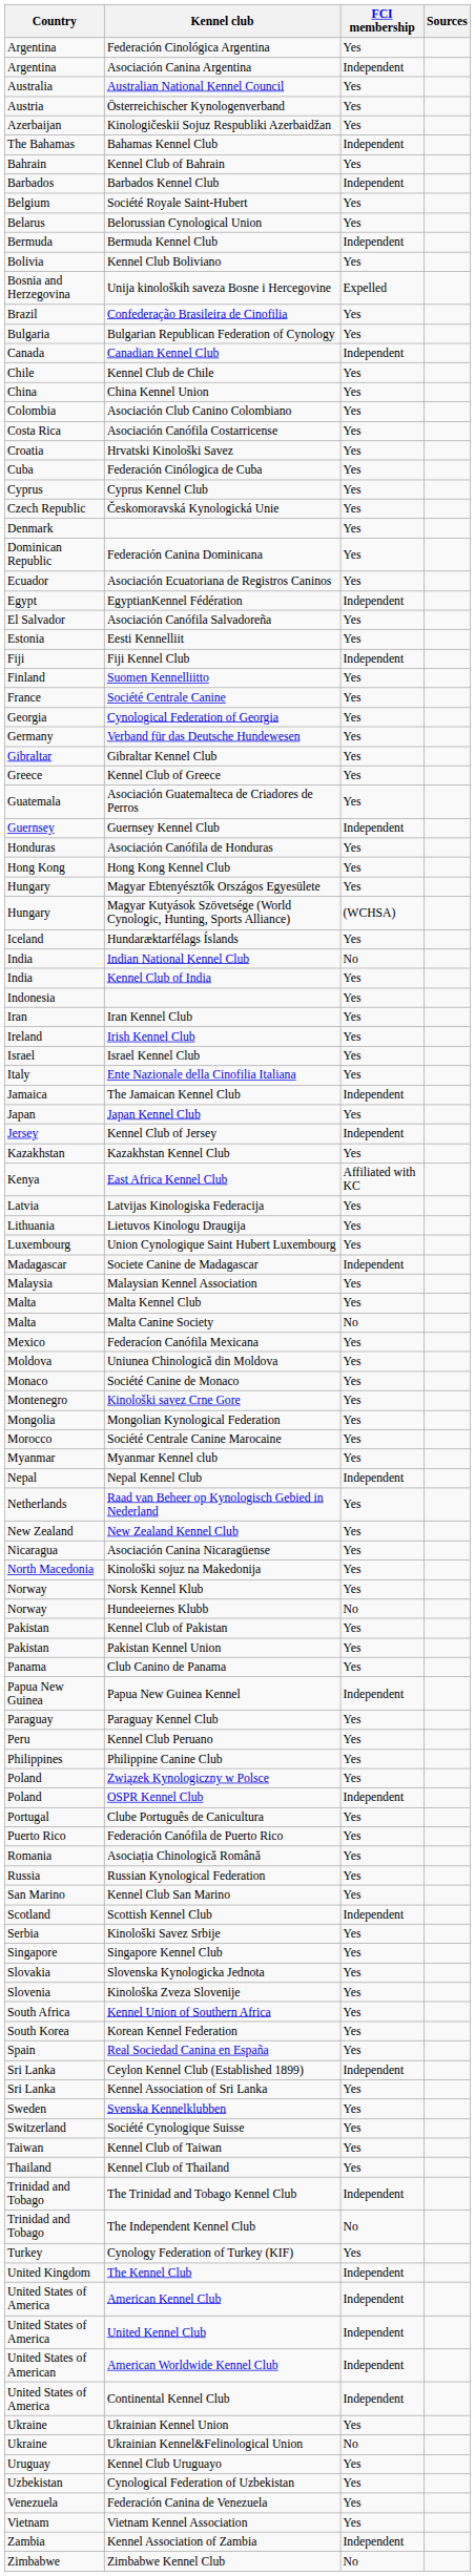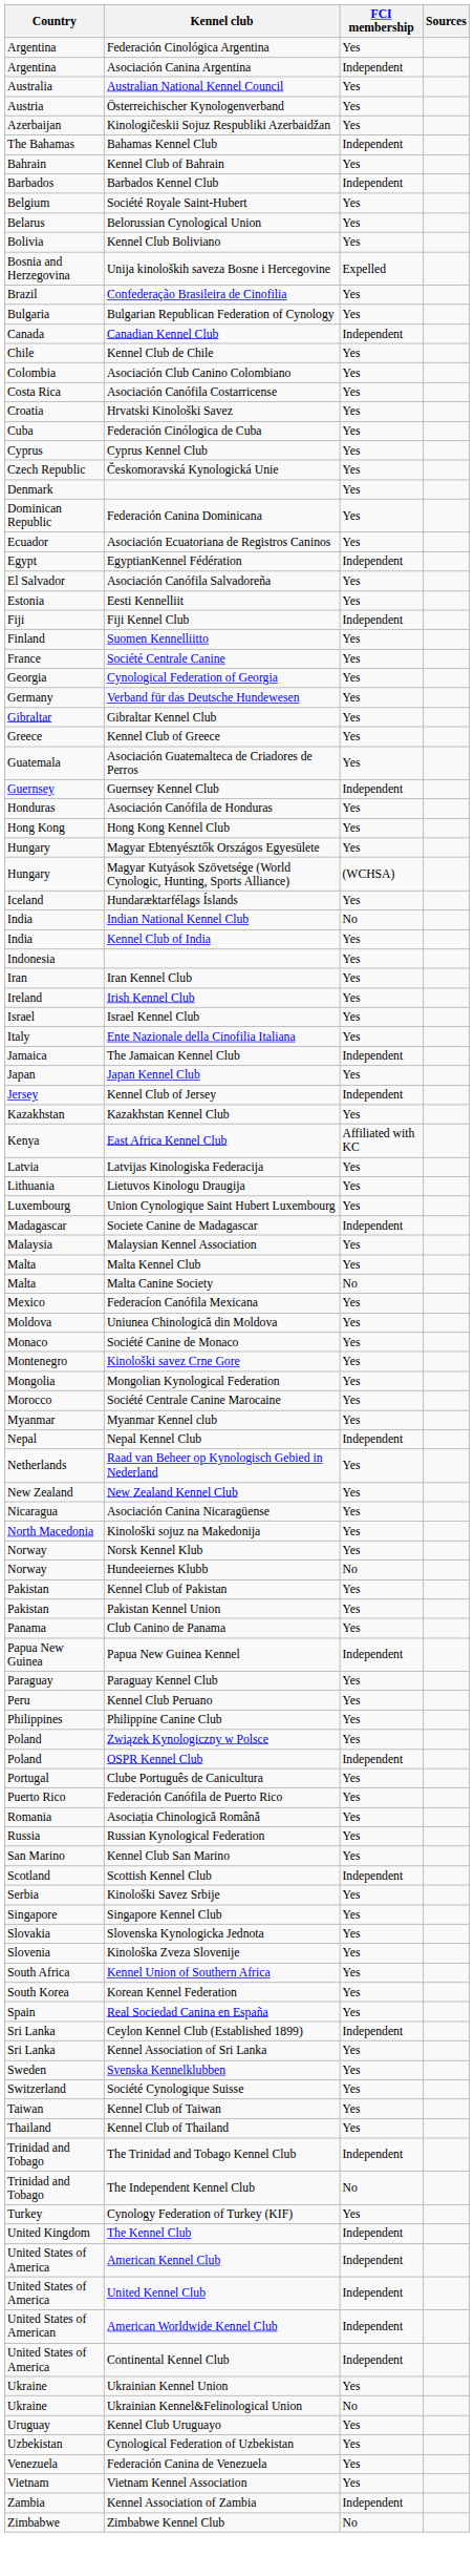 <table class="wikitable sortable">
 <tr>
 <th>Country</th>
 <th>Kennel club</th>
 <th><a href='#'>FCI</a> membership</th>
 <th>Sources</th>
 </tr>
 <tr>
 <td>Argentina</td>
 <td>Federación Cinológica Argentina</td>
 <td>Yes</td>
 <td></td>
 </tr>
 <tr>
 <td>Argentina</td>
 <td>Asociación Canina Argentina</td>
 <td>Independent</td>
 <td></td>
 </tr>
 <tr>
 <td>Australia</td>
 <td><a href='#'>Australian National Kennel Council</a></td>
 <td>Yes</td>
 <td></td>
 </tr>
 <tr>
 <td>Austria</td>
 <td>Österreichischer Kynologenverband</td>
 <td>Yes</td>
 <td></td>
 </tr>
 <tr>
 <td>Azerbaijan</td>
 <td>Kinologičeskii Sojuz Respubliki Azerbaidžan</td>
 <td>Yes</td>
 <td></td>
 </tr>
 <tr>
 <td>The Bahamas</td>
 <td>Bahamas Kennel Club</td>
 <td>Independent </td>
 <td></td>
 </tr>
 <tr>
 <td>Bahrain</td>
 <td>Kennel Club of Bahrain</td>
 <td>Yes</td>
 <td></td>
 </tr>
 <tr>
 <td>Barbados</td>
 <td>Barbados Kennel Club</td>
 <td>Independent</td>
 <td></td>
 </tr>
 <tr>
 <td>Belgium</td>
 <td>Société Royale Saint-Hubert</td>
 <td>Yes</td>
 <td></td>
 </tr>
 <tr>
 <td>Belarus</td>
 <td>Belorussian Cynological Union</td>
 <td>Yes</td>
 <td></td>
 </tr>
 <tr>
-<td>Bermuda</td>
-<td>Bermuda Kennel Club</td>
-<td>Independent</td>
-<td></td>
-</tr>
-<tr>
 <td>Bolivia</td>
 <td>Kennel Club Boliviano</td>
 <td>Yes</td>
 <td></td>
 </tr>
 <tr>
 <td>Bosnia and Herzegovina</td>
 <td>Unija kinoloških saveza Bosne i Hercegovine</td>
 <td>Expelled</td>
 <td></td>
 </tr>
 <tr>
 <td>Brazil</td>
 <td><a href='#'>Confederação Brasileira de Cinofilia</a></td>
 <td>Yes</td>
 <td></td>
 </tr>
 <tr>
 <td>Bulgaria</td>
 <td>Bulgarian Republican Federation of Cynology</td>
 <td>Yes</td>
 <td></td>
 </tr>
 <tr>
 <td>Canada</td>
 <td><a href='#'>Canadian Kennel Club</a></td>
 <td>Independent</td>
 <td></td>
 </tr>
 <tr>
 <td>Chile</td>
 <td>Kennel Club de Chile</td>
-<td>Yes</td>
-<td></td>
-</tr>
-<tr>
-<td>China</td>
-<td>China Kennel Union</td>
 <td>Yes</td>
 <td></td>
 </tr>
 <tr>
 <td>Colombia</td>
 <td>Asociación Club Canino Colombiano</td>
 <td>Yes</td>
 <td></td>
 </tr>
 <tr>
 <td>Costa Rica</td>
 <td>Asociación Canófila Costarricense</td>
 <td>Yes</td>
 <td></td>
 </tr>
 <tr>
 <td>Croatia</td>
 <td>Hrvatski Kinološki Savez</td>
 <td>Yes</td>
 <td></td>
 </tr>
 <tr>
 <td>Cuba</td>
 <td>Federación Cinólogica de Cuba</td>
 <td>Yes</td>
 <td></td>
 </tr>
 <tr>
 <td>Cyprus</td>
 <td>Cyprus Kennel Club</td>
 <td>Yes</td>
 <td></td>
 </tr>
 <tr>
 <td>Czech Republic</td>
 <td>Českomoravská Kynologická Unie</td>
 <td>Yes</td>
 <td></td>
 </tr>
 <tr>
 <td>Denmark</td>
 <td></td>
 <td>Yes</td>
 <td></td>
 </tr>
 <tr>
 <td>Dominican Republic</td>
 <td>Federación Canina Dominicana</td>
 <td>Yes</td>
 <td></td>
 </tr>
 <tr>
 <td>Ecuador</td>
 <td>Asociación Ecuatoriana de Registros Caninos</td>
 <td>Yes</td>
 <td></td>
 </tr>
 <tr>
 <td>Egypt</td>
 <td>EgyptianKennel Fédération</td>
 <td>Independent</td>
 <td></td>
 </tr>
 <tr>
 <td>El Salvador</td>
 <td>Asociación Canófila Salvadoreña</td>
 <td>Yes</td>
 <td></td>
 </tr>
 <tr>
 <td>Estonia</td>
 <td>Eesti Kennelliit</td>
 <td>Yes</td>
 <td></td>
 </tr>
 <tr>
 <td>Fiji</td>
 <td>Fiji Kennel Club</td>
 <td>Independent</td>
 <td></td>
 </tr>
 <tr>
 <td>Finland</td>
 <td><a href='#'>Suomen Kennelliitto</a></td>
 <td>Yes</td>
 <td></td>
 </tr>
 <tr>
 <td>France</td>
 <td><a href='#'>Société Centrale Canine</a></td>
 <td>Yes</td>
 <td></td>
 </tr>
 <tr>
 <td>Georgia</td>
 <td><a href='#'>Cynological Federation of Georgia</a></td>
 <td>Yes</td>
 <td></td>
 </tr>
 <tr>
 <td>Germany</td>
 <td><a href='#'>Verband für das Deutsche Hundewesen</a></td>
 <td>Yes</td>
 <td></td>
 </tr>
 <tr>
 <td><a href='#'>Gibraltar</a></td>
 <td>Gibraltar Kennel Club</td>
 <td>Yes</td>
 <td></td>
 </tr>
 <tr>
 <td>Greece</td>
 <td>Kennel Club of Greece</td>
 <td>Yes</td>
 <td></td>
 </tr>
 <tr>
 <td>Guatemala</td>
 <td>Asociación Guatemalteca de Criadores de Perros</td>
 <td>Yes</td>
 <td></td>
 </tr>
 <tr>
 <td><a href='#'>Guernsey</a></td>
 <td>Guernsey Kennel Club</td>
 <td>Independent</td>
 <td></td>
 </tr>
 <tr>
 <td>Honduras</td>
 <td>Asociación Canófila de Honduras</td>
 <td>Yes</td>
 <td></td>
 </tr>
 <tr>
 <td>Hong Kong</td>
 <td>Hong Kong Kennel Club</td>
 <td>Yes</td>
 <td></td>
 </tr>
 <tr>
 <td>Hungary</td>
 <td>Magyar Ebtenyésztők Országos Egyesülete</td>
 <td>Yes</td>
 <td></td>
 </tr>
 <tr>
 <td>Hungary</td>
 <td>Magyar Kutyások Szövetsége (World Cynologic, Hunting, Sports Alliance)</td>
 <td>(WCHSA)</td>
 <td></td>
 </tr>
 <tr>
 <td>Iceland</td>
 <td>Hundaræktarfélags Íslands</td>
 <td>Yes</td>
 <td></td>
 </tr>
 <tr>
 <td>India</td>
 <td><a href='#'>Indian National Kennel Club</a></td>
 <td>No</td>
 <td></td>
 </tr>
 <tr>
 <td>India</td>
 <td><a href='#'>Kennel Club of India</a></td>
 <td>Yes</td>
 <td></td>
 </tr>
 <tr>
 <td>Indonesia</td>
 <td></td>
 <td>Yes</td>
 <td></td>
 </tr>
 <tr>
 <td>Iran</td>
 <td>Iran Kennel Club</td>
 <td>Yes</td>
 <td></td>
 </tr>
 <tr>
 <td>Ireland</td>
 <td><a href='#'>Irish Kennel Club</a></td>
 <td>Yes</td>
 <td></td>
 </tr>
 <tr>
 <td>Israel</td>
 <td>Israel Kennel Club</td>
 <td>Yes</td>
 <td></td>
 </tr>
 <tr>
 <td>Italy</td>
 <td><a href='#'>Ente Nazionale della Cinofilia Italiana</a></td>
 <td>Yes</td>
 <td></td>
 </tr>
 <tr>
 <td>Jamaica</td>
 <td>The Jamaican Kennel Club</td>
 <td>Independent</td>
 <td></td>
 </tr>
 <tr>
 <td>Japan</td>
 <td><a href='#'>Japan Kennel Club</a></td>
 <td>Yes</td>
 <td></td>
 </tr>
 <tr>
 <td><a href='#'>Jersey</a></td>
 <td>Kennel Club of Jersey</td>
 <td>Independent</td>
 <td></td>
 </tr>
 <tr>
 <td>Kazakhstan</td>
 <td>Kazakhstan Kennel Club</td>
 <td>Yes</td>
 <td></td>
 </tr>
 <tr>
 <td>Kenya</td>
 <td><a href='#'>East Africa Kennel Club</a></td>
 <td>Affiliated with KC</td>
 <td></td>
 </tr>
 <tr>
 <td>Latvia</td>
 <td>Latvijas Kinologiska Federacija</td>
 <td>Yes</td>
 <td></td>
 </tr>
 <tr>
 <td>Lithuania</td>
 <td>Lietuvos Kinologu Draugija</td>
 <td>Yes</td>
 <td></td>
 </tr>
 <tr>
 <td>Luxembourg</td>
 <td>Union Cynologique Saint Hubert Luxembourg</td>
 <td>Yes</td>
 <td></td>
 </tr>
 <tr>
 <td>Madagascar</td>
 <td>Societe Canine de Madagascar</td>
 <td>Independent</td>
 <td></td>
 </tr>
 <tr>
 <td>Malaysia</td>
 <td>Malaysian Kennel Association</td>
 <td>Yes</td>
 <td></td>
 </tr>
 <tr>
 <td>Malta</td>
 <td>Malta Kennel Club</td>
 <td>Yes</td>
 <td></td>
 </tr>
 <tr>
 <td>Malta</td>
 <td>Malta Canine Society</td>
 <td>No</td>
 <td></td>
 </tr>
 <tr>
 <td>Mexico</td>
 <td>Federacíon Canófila Mexicana</td>
 <td>Yes</td>
 <td></td>
 </tr>
 <tr>
 <td>Moldova</td>
 <td>Uniunea Chinologică din Moldova</td>
 <td>Yes</td>
 <td></td>
 </tr>
 <tr>
 <td>Monaco</td>
 <td>Société Canine de Monaco</td>
 <td>Yes</td>
 <td></td>
 </tr>
 <tr>
 <td>Montenegro</td>
 <td><a href='#'>Kinološki savez Crne Gore</a></td>
 <td>Yes</td>
 <td></td>
 </tr>
 <tr>
 <td>Mongolia</td>
 <td>Mongolian Kynological Federation</td>
 <td>Yes</td>
 <td></td>
 </tr>
 <tr>
 <td>Morocco</td>
 <td>Société Centrale Canine Marocaine</td>
 <td>Yes</td>
 <td></td>
 </tr>
 <tr>
 <td>Myanmar</td>
 <td>Myanmar Kennel club</td>
 <td>Yes</td>
 <td></td>
 </tr>
 <tr>
 <td>Nepal</td>
 <td>Nepal Kennel Club</td>
 <td>Independent</td>
 <td></td>
 </tr>
 <tr>
 <td>Netherlands</td>
 <td><a href='#'>Raad van Beheer op Kynologisch Gebied in Nederland</a></td>
 <td>Yes</td>
 <td></td>
 </tr>
 <tr>
 <td>New Zealand</td>
 <td><a href='#'>New Zealand Kennel Club</a></td>
 <td>Yes</td>
 <td></td>
 </tr>
 <tr>
 <td>Nicaragua</td>
 <td>Asociación Canina Nicaragüense</td>
 <td>Yes</td>
 <td></td>
 </tr>
 <tr>
 <td><a href='#'>North Macedonia</a></td>
 <td>Kinološki sojuz na Makedonija</td>
 <td>Yes</td>
 <td></td>
 </tr>
 <tr>
 <td>Norway</td>
 <td>Norsk Kennel Klub</td>
 <td>Yes</td>
 <td></td>
 </tr>
 <tr>
 <td>Norway</td>
 <td>Hundeeiernes Klubb</td>
 <td>No</td>
 <td></td>
 </tr>
 <tr>
 <td>Pakistan</td>
 <td>Kennel Club of Pakistan</td>
 <td>Yes</td>
 <td></td>
 </tr>
 <tr>
 <td>Pakistan</td>
 <td>Pakistan Kennel Union</td>
 <td>Yes</td>
 <td></td>
 </tr>
 <tr>
 <td>Panama</td>
 <td>Club Canino de Panama</td>
 <td>Yes</td>
 <td></td>
 </tr>
 <tr>
 <td>Papua New Guinea</td>
 <td>Papua New Guinea Kennel</td>
 <td>Independent</td>
 <td></td>
 </tr>
 <tr>
 <td>Paraguay</td>
 <td>Paraguay Kennel Club</td>
 <td>Yes</td>
 <td></td>
 </tr>
 <tr>
 <td>Peru</td>
 <td>Kennel Club Peruano</td>
 <td>Yes</td>
 <td></td>
 </tr>
 <tr>
 <td>Philippines</td>
 <td>Philippine Canine Club</td>
 <td>Yes</td>
 <td></td>
 </tr>
 <tr>
 <td>Poland</td>
 <td><a href='#'>Związek Kynologiczny w Polsce</a></td>
 <td>Yes</td>
 <td></td>
 </tr>
 <tr>
 <td>Poland</td>
 <td><a href='#'>OSPR Kennel Club</a></td>
 <td>Independent</td>
 <td></td>
 </tr>
 <tr>
 <td>Portugal</td>
 <td>Clube Português de Canicultura</td>
 <td>Yes</td>
 <td></td>
 </tr>
 <tr>
 <td>Puerto Rico</td>
 <td>Federación Canófila de Puerto Rico</td>
 <td>Yes</td>
 <td></td>
 </tr>
 <tr>
 <td>Romania</td>
 <td>Asociația Chinologică Română</td>
 <td>Yes</td>
 <td></td>
 </tr>
 <tr>
 <td>Russia</td>
 <td>Russian Kynological Federation</td>
 <td>Yes</td>
 <td></td>
 </tr>
 <tr>
 <td>San Marino</td>
 <td>Kennel Club San Marino</td>
 <td>Yes</td>
 <td></td>
 </tr>
 <tr>
 <td>Scotland</td>
 <td>Scottish Kennel Club</td>
 <td>Independent</td>
 <td></td>
 </tr>
 <tr>
 <td>Serbia</td>
 <td>Kinološki Savez Srbije</td>
 <td>Yes</td>
 <td></td>
 </tr>
 <tr>
 <td>Singapore</td>
 <td>Singapore Kennel Club</td>
 <td>Yes</td>
 <td></td>
 </tr>
 <tr>
 <td>Slovakia</td>
 <td>Slovenska Kynologicka Jednota</td>
 <td>Yes</td>
 <td></td>
 </tr>
 <tr>
 <td>Slovenia</td>
 <td>Kinološka Zveza Slovenije</td>
 <td>Yes</td>
 <td></td>
 </tr>
 <tr>
 <td>South Africa</td>
 <td><a href='#'>Kennel Union of Southern Africa</a></td>
 <td>Yes</td>
 <td></td>
 </tr>
 <tr>
 <td>South Korea</td>
 <td>Korean Kennel Federation</td>
 <td>Yes</td>
 <td></td>
 </tr>
 <tr>
 <td>Spain</td>
 <td><a href='#'>Real Sociedad Canina en España</a></td>
 <td>Yes</td>
 <td></td>
 </tr>
 <tr>
 <td>Sri Lanka</td>
 <td>Ceylon Kennel Club (Established 1899)</td>
 <td>Independent</td>
 <td></td>
 </tr>
 <tr>
 <td>Sri Lanka</td>
 <td>Kennel Association of Sri Lanka</td>
 <td>Yes</td>
 <td></td>
 </tr>
 <tr>
 <td>Sweden</td>
 <td><a href='#'>Svenska Kennelklubben</a></td>
 <td>Yes</td>
 <td></td>
 </tr>
 <tr>
 <td>Switzerland</td>
 <td>Société Cynologique Suisse</td>
 <td>Yes</td>
 <td></td>
 </tr>
 <tr>
 <td>Taiwan</td>
 <td>Kennel Club of Taiwan</td>
 <td>Yes</td>
 <td></td>
 </tr>
 <tr>
 <td>Thailand</td>
 <td>Kennel Club of Thailand</td>
 <td>Yes</td>
 <td></td>
 </tr>
 <tr>
 <td>Trinidad and Tobago</td>
 <td>The Trinidad and Tobago Kennel Club</td>
 <td>Independent</td>
 <td></td>
 </tr>
 <tr>
 <td>Trinidad and Tobago</td>
 <td>The Independent Kennel Club</td>
 <td>No</td>
 <td></td>
 </tr>
 <tr>
 <td>Turkey</td>
 <td>Cynology Federation of Turkey (KIF)</td>
 <td>Yes</td>
 <td></td>
 </tr>
 <tr>
 <td>United Kingdom</td>
 <td><a href='#'>The Kennel Club</a></td>
 <td>Independent</td>
 <td></td>
 </tr>
 <tr>
 <td>United States of America</td>
 <td><a href='#'>American Kennel Club</a></td>
 <td>Independent</td>
 <td></td>
 </tr>
 <tr>
 <td>United States of America</td>
 <td><a href='#'>United Kennel Club</a></td>
 <td>Independent</td>
 <td></td>
 </tr>
 <tr>
 <td>United States of American</td>
 <td><a href='#'>American Worldwide Kennel Club</a></td>
 <td>Independent</td>
 <td></td>
 </tr>
 <tr>
 <td>United States of America</td>
 <td>Continental Kennel Club</td>
 <td>Independent</td>
 <td></td>
 </tr>
 <tr>
 <td>Ukraine</td>
 <td>Ukrainian Kennel Union</td>
 <td>Yes</td>
 <td></td>
 </tr>
 <tr>
 <td>Ukraine</td>
 <td>Ukrainian Kennel&Felinological Union</td>
 <td>No</td>
 <td></td>
 </tr>
 <tr>
 <td>Uruguay</td>
 <td>Kennel Club Uruguayo</td>
 <td>Yes</td>
 <td></td>
 </tr>
 <tr>
 <td>Uzbekistan</td>
 <td>Cynological Federation of Uzbekistan</td>
 <td>Yes</td>
 <td></td>
 </tr>
 <tr>
 <td>Venezuela</td>
 <td>Federación Canina de Venezuela</td>
 <td>Yes</td>
 <td></td>
 </tr>
 <tr>
 <td>Vietnam</td>
 <td>Vietnam Kennel Association</td>
 <td>Yes</td>
 <td></td>
 </tr>
 <tr>
 <td>Zambia</td>
 <td>Kennel Association of Zambia</td>
 <td>Independent</td>
 <td></td>
 </tr>
 <tr>
 <td>Zimbabwe</td>
 <td>Zimbabwe Kennel Club</td>
 <td>No</td>
 <td></td>
 </tr>
 </table>
